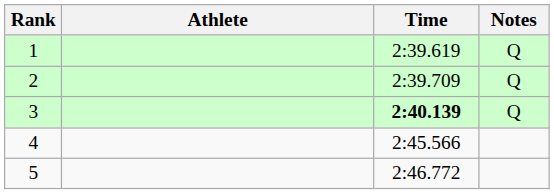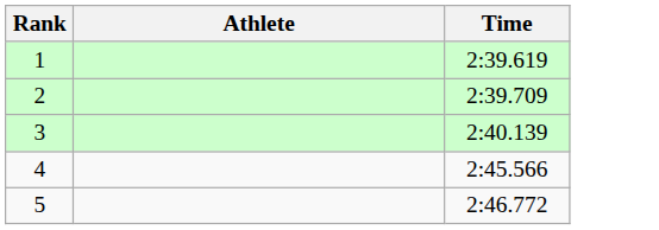 <table class=wikitable style="text-align:center">
 <tr>
 <th width=40>Rank</th>
 <th width=250>Athlete</th>
 <th width=80>Time</th>
-<th width=50>Notes</th>
 </tr>
 <tr bgcolor="ccffcc">
 <td>1</td>
 <td align=left></td>
 <td>2:39.619</td>
-<td>Q</td>
 </tr>
 <tr bgcolor="ccffcc">
 <td>2</td>
 <td align=left></td>
 <td>2:39.709</td>
-<td>Q</td>
 </tr>
 <tr bgcolor="ccffcc">
 <td>3</td>
 <td align=left></td>
-<td><strong>2:40.139</strong></td>
-<td>Q</td>
+<td>2:40.139</td>
 </tr>
 <tr>
 <td>4</td>
 <td align=left></td>
 <td>2:45.566</td>
-<td></td>
 </tr>
 <tr>
 <td>5</td>
 <td align=left></td>
 <td>2:46.772</td>
-<td></td>
 </tr>
 </table>
